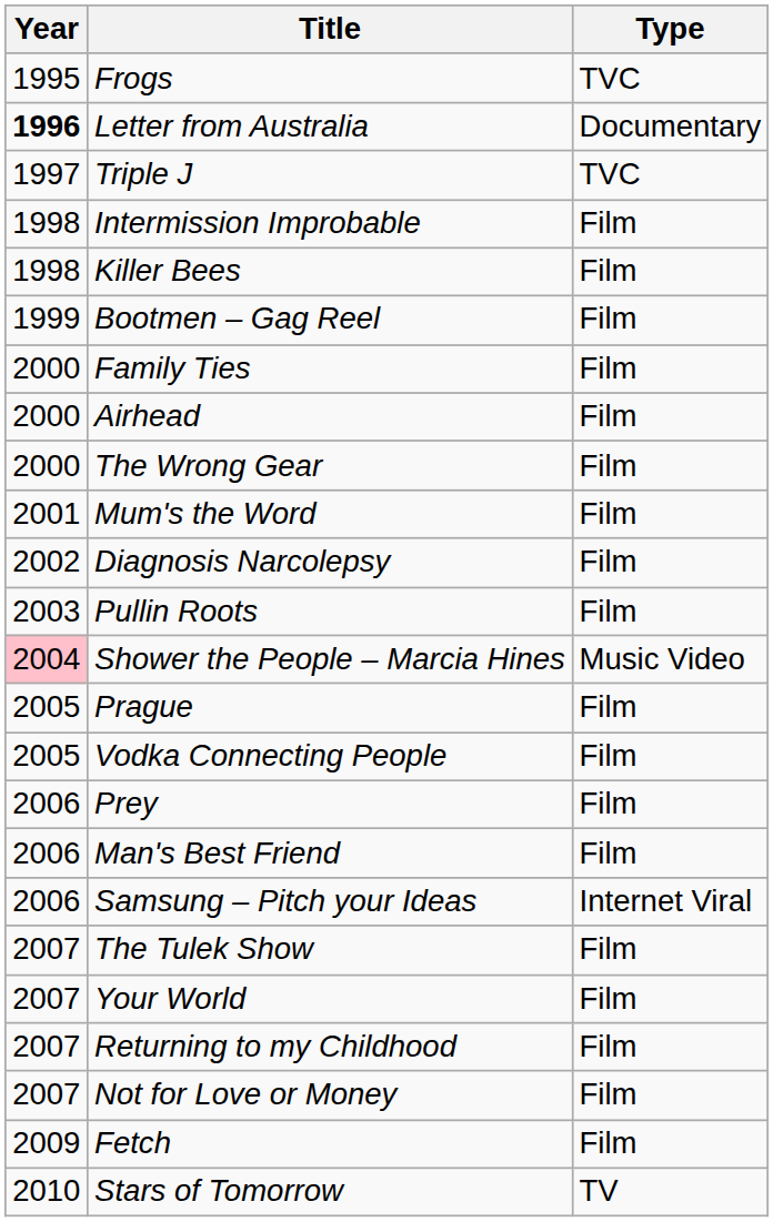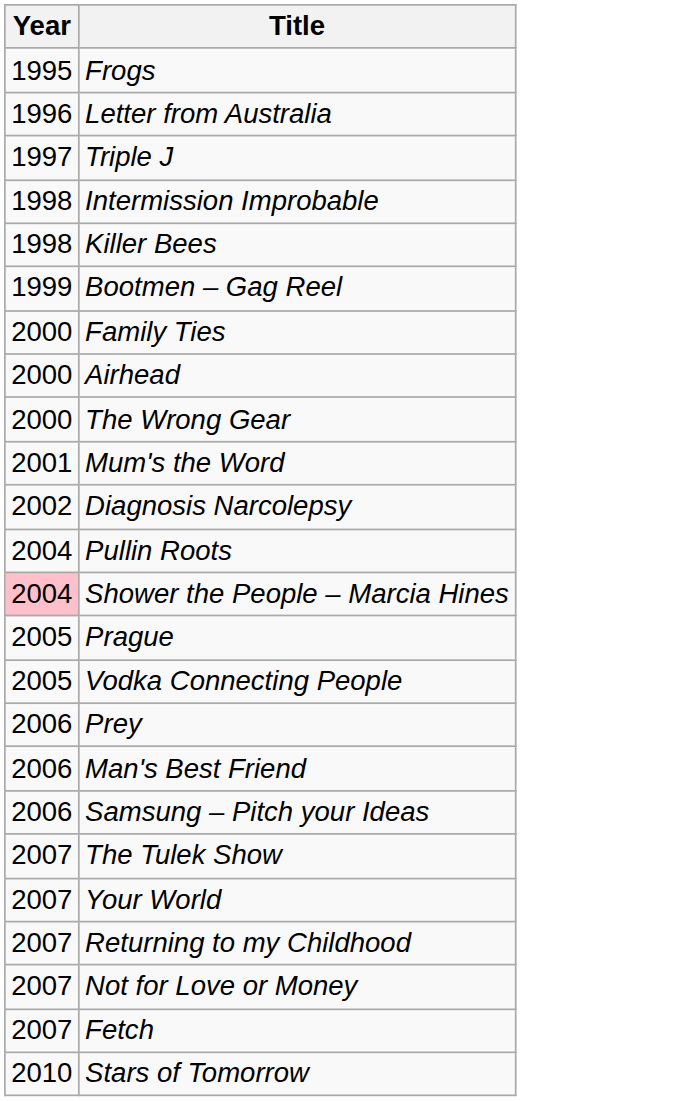 <table class="wikitable" style="font-size: 100%;">
 <tr>
 <th>Year</th>
 <th>Title</th>
-<th>Type</th>
 </tr>
 <tr>
 <td>1995</td>
 <td><em>Frogs</em></td>
-<td>TVC</td>
 </tr>
 <tr>
-<td><strong>1996</strong></td>
+<td>1996</td>
 <td><em>Letter from Australia</em></td>
-<td>Documentary</td>
 </tr>
 <tr>
 <td>1997</td>
 <td><em>Triple J</em></td>
-<td>TVC</td>
 </tr>
 <tr>
 <td>1998</td>
 <td><em>Intermission Improbable</em></td>
-<td>Film</td>
 </tr>
 <tr>
 <td>1998</td>
 <td><em>Killer Bees</em></td>
-<td>Film</td>
 </tr>
 <tr>
 <td>1999</td>
 <td><em>Bootmen – Gag Reel</em></td>
-<td>Film</td>
 </tr>
 <tr>
 <td>2000</td>
 <td><em>Family Ties</em></td>
-<td>Film</td>
 </tr>
 <tr>
 <td>2000</td>
 <td><em>Airhead</em></td>
-<td>Film</td>
 </tr>
 <tr>
 <td>2000</td>
 <td><em>The Wrong Gear</em></td>
-<td>Film</td>
 </tr>
 <tr>
 <td>2001</td>
 <td><em>Mum's the Word</em></td>
-<td>Film</td>
 </tr>
 <tr>
 <td>2002</td>
 <td><em>Diagnosis Narcolepsy</em></td>
-<td>Film</td>
 </tr>
 <tr>
-<td>2003</td>
+<td>2004</td>
 <td><em>Pullin Roots</em></td>
-<td>Film</td>
 </tr>
 <tr>
 <td style="background: pink;">2004</td>
 <td><em>Shower the People – Marcia Hines</em></td>
-<td>Music Video</td>
 </tr>
 <tr>
 <td>2005</td>
 <td><em>Prague</em></td>
-<td>Film</td>
 </tr>
 <tr>
 <td>2005</td>
 <td><em>Vodka Connecting People</em></td>
-<td>Film</td>
 </tr>
 <tr>
 <td>2006</td>
 <td><em>Prey</em></td>
-<td>Film</td>
 </tr>
 <tr>
 <td>2006</td>
 <td><em>Man's Best Friend</em></td>
-<td>Film</td>
 </tr>
 <tr>
 <td>2006</td>
 <td><em>Samsung – Pitch your Ideas</em></td>
-<td>Internet Viral</td>
 </tr>
 <tr>
 <td>2007</td>
 <td><em>The Tulek Show</em></td>
-<td>Film</td>
 </tr>
 <tr>
 <td>2007</td>
 <td><em>Your World</em></td>
-<td>Film</td>
 </tr>
 <tr>
 <td>2007</td>
 <td><em>Returning to my Childhood</em></td>
-<td>Film</td>
 </tr>
 <tr>
 <td>2007</td>
 <td><em>Not for Love or Money</em></td>
-<td>Film</td>
 </tr>
 <tr>
-<td>2009</td>
+<td>2007</td>
 <td><em>Fetch</em></td>
-<td>Film</td>
 </tr>
 <tr>
 <td>2010</td>
 <td><em>Stars of Tomorrow</em></td>
-<td>TV</td>
 </tr>
 </table>
